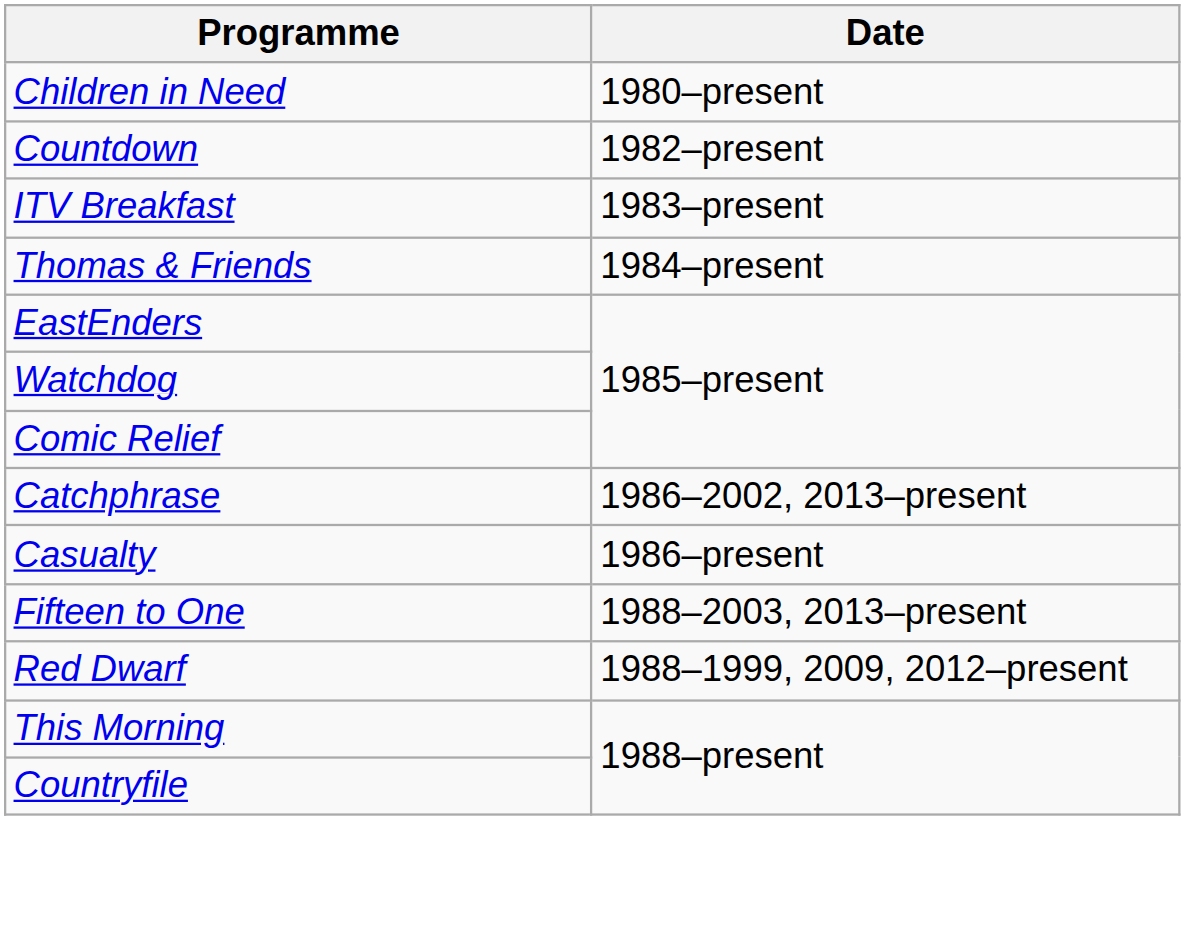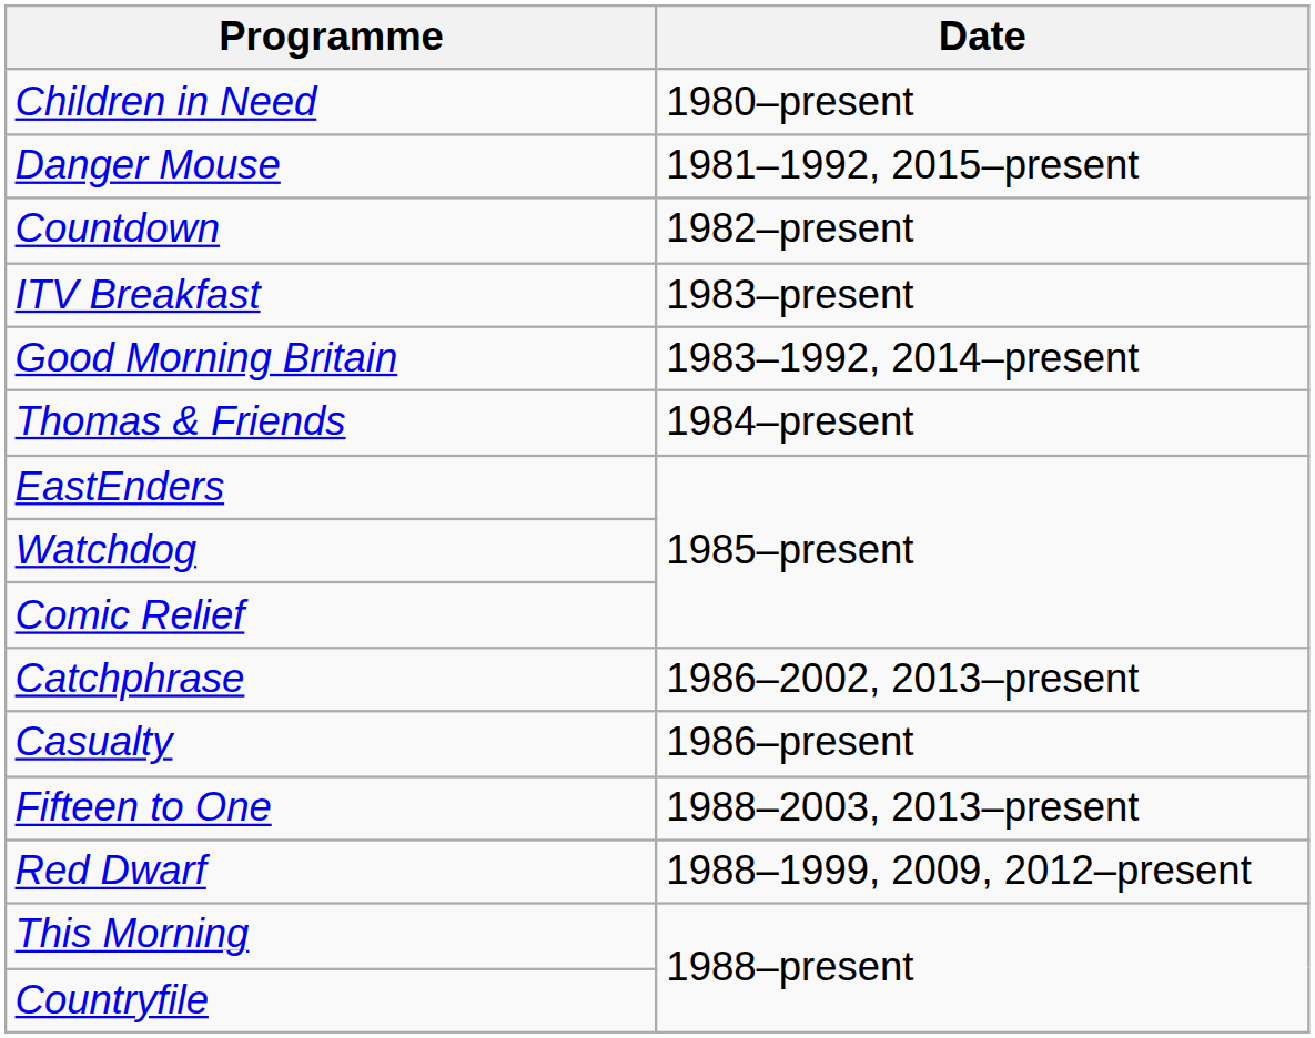 <table class="wikitable">
 <tr>
 <th width=250>Programme</th>
 <th width=250>Date</th>
 </tr>
 <tr>
 <td><em><a href='#'>Children in Need</a></em></td>
 <td>1980–present</td>
 </tr>
 <tr>
+<td><em><a href='#'>Danger Mouse</a></em></td>
+<td>1981–1992, 2015–present</td>
+</tr>
+<tr>
 <td><em><a href='#'>Countdown</a></em></td>
 <td>1982–present</td>
 </tr>
 <tr>
 <td><em><a href='#'>ITV Breakfast</a></em></td>
 <td>1983–present</td>
+</tr>
+<tr>
+<td><em><a href='#'>Good Morning Britain</a></em></td>
+<td>1983–1992, 2014–present</td>
 </tr>
 <tr>
 <td><em><a href='#'>Thomas & Friends</a></em></td>
 <td>1984–present</td>
 </tr>
 <tr>
 <td><em><a href='#'>EastEnders</a></em></td>
 <td rowspan="3">1985–present</td>
 </tr>
 <tr>
 <td><em><a href='#'>Watchdog</a></em></td>
 </tr>
 <tr>
 <td><em><a href='#'>Comic Relief</a></em></td>
 </tr>
 <tr>
 <td><em><a href='#'>Catchphrase</a></em></td>
 <td>1986–2002, 2013–present</td>
 </tr>
 <tr>
 <td><em><a href='#'>Casualty</a></em></td>
 <td>1986–present</td>
 </tr>
 <tr>
 <td><em><a href='#'>Fifteen to One</a></em></td>
 <td>1988–2003, 2013–present</td>
 </tr>
 <tr>
 <td><em><a href='#'>Red Dwarf</a></em></td>
 <td>1988–1999, 2009, 2012–present</td>
 </tr>
 <tr>
 <td><em><a href='#'>This Morning</a></em></td>
 <td rowspan="2">1988–present</td>
 </tr>
 <tr>
 <td><em><a href='#'>Countryfile</a></em></td>
 </tr>
 </table>
